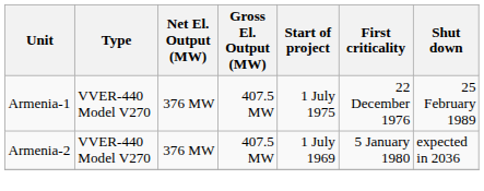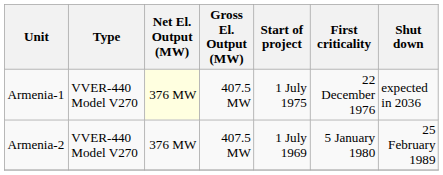 <table class="wikitable" style="width:60%;">
 <tr>
 <th width="10%;" bgcolor="#CFCFCF">Unit</th>
 <th width="15%;" bgcolor="#CFCFCF">Type</th>
 <th width="10%;" bgcolor="#CFCFCF">Net El. Output (MW)</th>
 <th width="10%;" bgcolor="#CFCFCF">Gross El. Output (MW)</th>
 <th width="11%;" bgcolor="#CFCFCF">Start of project</th>
 <th width="11%;" bgcolor="#CFCFCF">First criticality</th>
 <th width="9%;" bgcolor="#CFCFCF">Shut down</th>
 </tr>
 <tr>
 <td>Armenia-1</td>
 <td>VVER-440 Model V270</td>
-<td align="right">376 MW</td>
+<td align="right" style="background: lightyellow;">376 MW</td>
 <td align="right">407.5 MW</td>
 <td align="right">1 July 1975</td>
 <td align="right">22 December 1976</td>
-<td align="right">25 February 1989</td>
+<td>expected in 2036</td>
 </tr>
 <tr>
 <td>Armenia-2</td>
 <td>VVER-440 Model V270</td>
 <td align="right">376 MW</td>
 <td align="right">407.5 MW</td>
 <td align="right">1 July 1969</td>
 <td align="right">5 January 1980</td>
-<td>expected in 2036</td>
+<td align="right">25 February 1989</td>
 </tr>
 <tr>
 </tr>
 </table>
